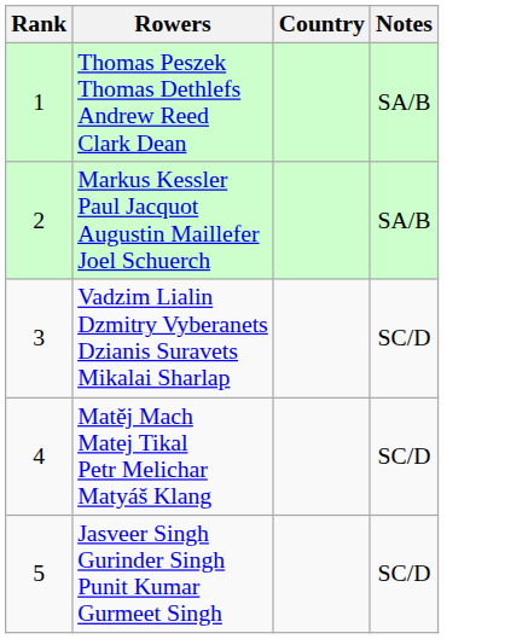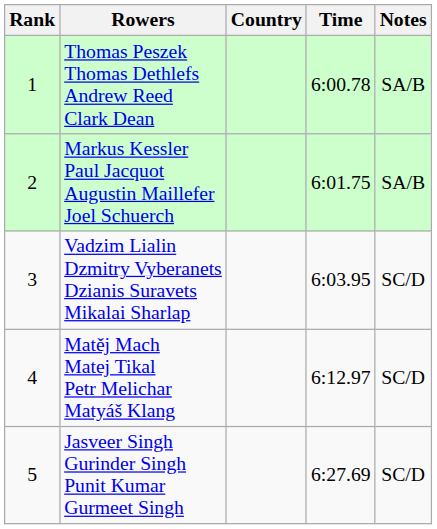 <table class="wikitable" style="text-align:center">
 <tr>
 <th>Rank</th>
 <th>Rowers</th>
 <th>Country</th>
+<th>Time</th>
 <th>Notes</th>
 </tr>
 <tr bgcolor=ccffcc>
 <td>1</td>
 <td align="left"><a href='#'>Thomas Peszek</a><br><a href='#'>Thomas Dethlefs</a><br><a href='#'>Andrew Reed</a><br><a href='#'>Clark Dean</a></td>
 <td align="left"></td>
+<td>6:00.78</td>
 <td>SA/B</td>
 </tr>
 <tr bgcolor=ccffcc>
 <td>2</td>
 <td align="left"><a href='#'>Markus Kessler</a><br><a href='#'>Paul Jacquot</a><br><a href='#'>Augustin Maillefer</a><br><a href='#'>Joel Schuerch</a></td>
 <td align="left"></td>
+<td>6:01.75</td>
 <td>SA/B</td>
 </tr>
 <tr>
 <td>3</td>
 <td align="left"><a href='#'>Vadzim Lialin</a><br><a href='#'>Dzmitry Vyberanets</a><br><a href='#'>Dzianis Suravets</a><br><a href='#'>Mikalai Sharlap</a></td>
 <td align="left"></td>
+<td>6:03.95</td>
 <td>SC/D</td>
 </tr>
 <tr>
 <td>4</td>
 <td align="left"><a href='#'>Matěj Mach</a><br><a href='#'>Matej Tikal</a><br><a href='#'>Petr Melichar</a><br><a href='#'>Matyáš Klang</a></td>
 <td align="left"></td>
+<td>6:12.97</td>
 <td>SC/D</td>
 </tr>
 <tr>
 <td>5</td>
 <td align="left"><a href='#'>Jasveer Singh</a><br><a href='#'>Gurinder Singh</a><br><a href='#'>Punit Kumar</a><br><a href='#'>Gurmeet Singh</a></td>
 <td align="left"></td>
+<td>6:27.69</td>
 <td>SC/D</td>
 </tr>
 </table>
